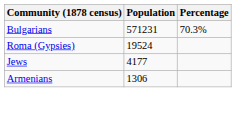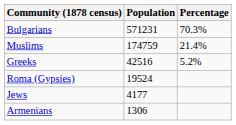 <table class="wikitable sortable">
 <tr>
 <th>Community (1878 census)</th>
 <th>Population</th>
 <th>Percentage</th>
 </tr>
 <tr>
 <td><a href='#'>Bulgarians</a></td>
 <td>571231</td>
 <td>70.3%</td>
+</tr>
+<tr>
+<td><a href='#'>Muslims</a></td>
+<td>174759</td>
+<td>21.4%</td>
+</tr>
+<tr>
+<td><a href='#'>Greeks</a></td>
+<td>42516</td>
+<td>5.2%</td>
 </tr>
 <tr>
 <td><a href='#'>Roma (Gypsies)</a></td>
 <td>19524</td>
 <td></td>
 </tr>
 <tr>
 <td><a href='#'>Jews</a></td>
 <td>4177</td>
 <td></td>
 </tr>
 <tr>
 <td><a href='#'>Armenians</a></td>
 <td>1306</td>
 <td></td>
 </tr>
 </table>
